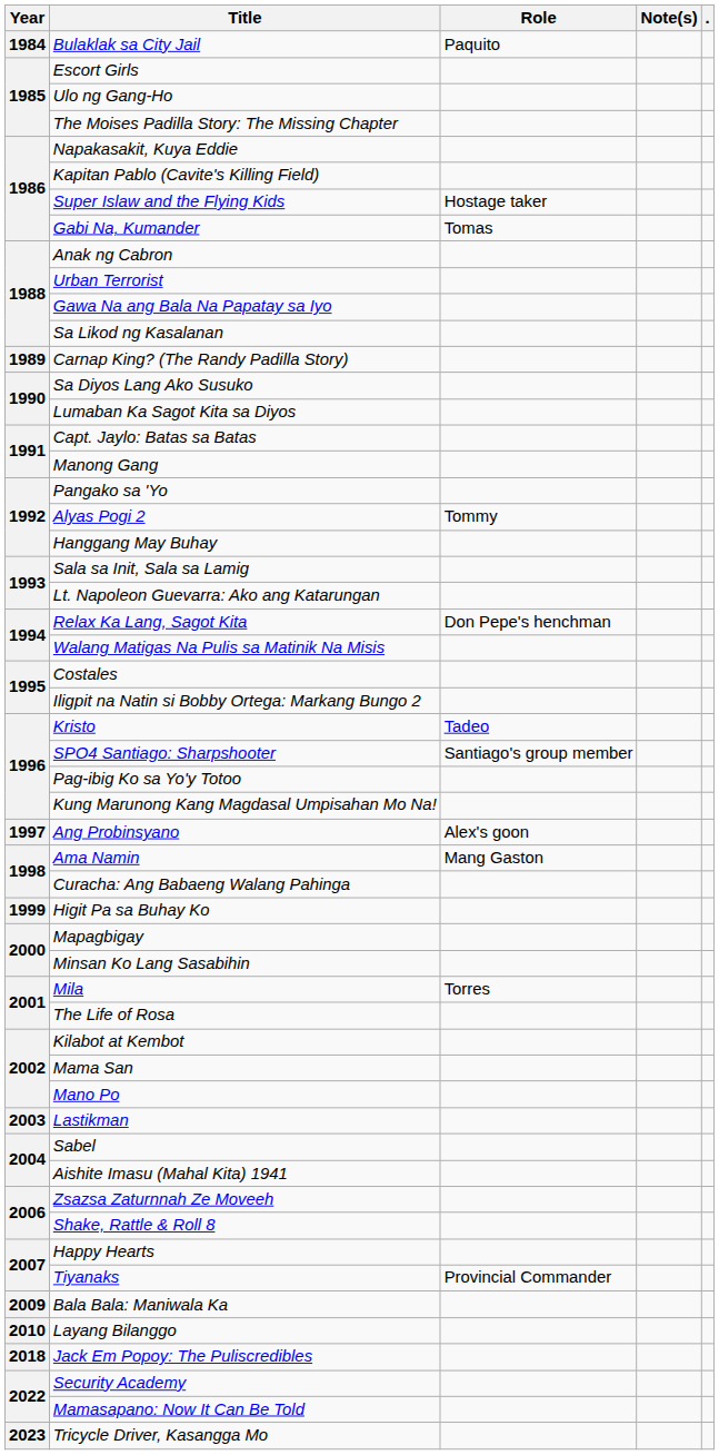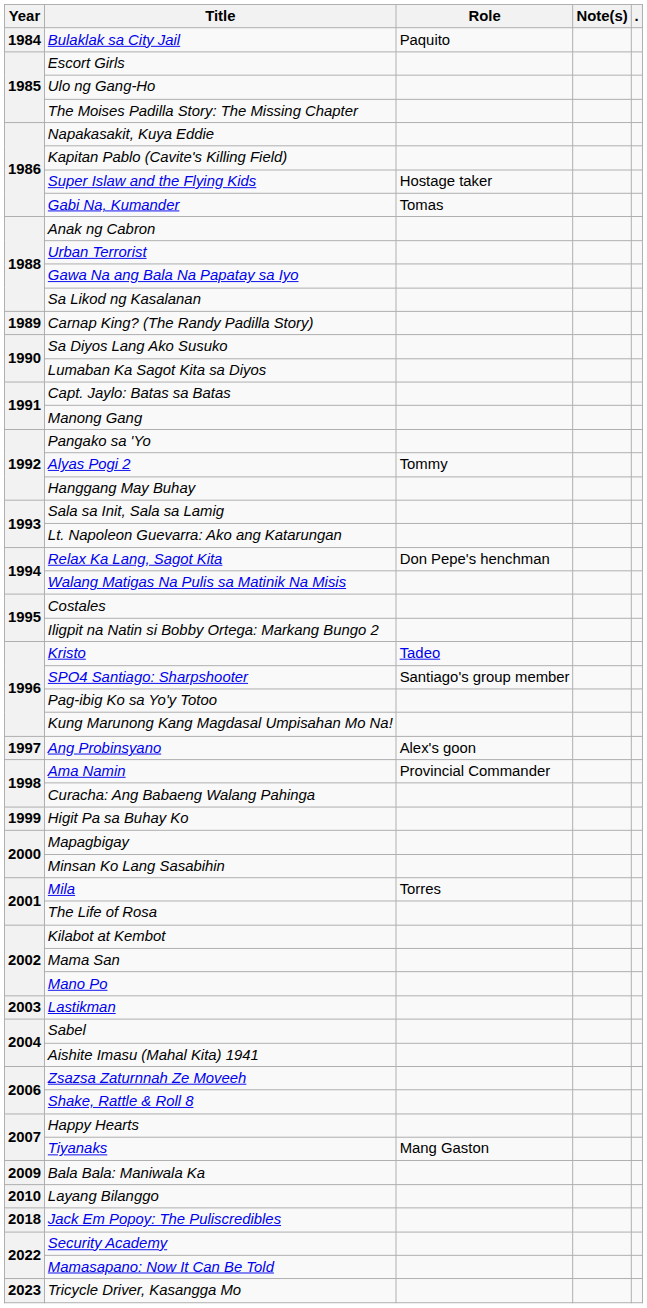 <table class="wikitable plainrowheaders sortable">
 <tr>
 <th scope="col">Year</th>
 <th scope="col">Title</th>
 <th scope="col" class="unsortable">Role</th>
 <th scope="col" class="unsortable">Note(s)</th>
 <th scope="col" class="unsortable">.</th>
 </tr>
 <tr>
 <th scope="row">1984</th>
 <td><em><a href='#'>Bulaklak sa City Jail</a></em></td>
 <td>Paquito</td>
 <td></td>
 <td style="text-align:center;"></td>
 </tr>
 <tr>
 <th rowspan="3" scope="row">1985</th>
 <td><em>Escort Girls</em></td>
 <td></td>
 <td></td>
 <td style="text-align:center;"></td>
 </tr>
 <tr>
 <td><em>Ulo ng Gang-Ho</em></td>
 <td></td>
 <td></td>
 <td style="text-align:center;"></td>
 </tr>
 <tr>
 <td><em>The Moises Padilla Story: The Missing Chapter</em> </td>
 <td></td>
 <td></td>
 <td style="text-align:center;"></td>
 </tr>
 <tr>
 <th rowspan="4" scope="row">1986</th>
 <td><em>Napakasakit, Kuya Eddie</em></td>
 <td></td>
 <td></td>
 <td style="text-align:center;"></td>
 </tr>
 <tr>
 <td><em>Kapitan Pablo (Cavite's Killing Field)</em></td>
 <td></td>
 <td></td>
 <td style="text-align:center;"></td>
 </tr>
 <tr>
 <td><em><a href='#'>Super Islaw and the Flying Kids</a></em></td>
 <td>Hostage taker</td>
 <td></td>
 <td style="text-align:center;"></td>
 </tr>
 <tr>
 <td><em><a href='#'>Gabi Na, Kumander</a></em></td>
 <td>Tomas</td>
 <td></td>
 <td style="text-align:center;"></td>
 </tr>
 <tr>
 <th rowspan="4" scope="row">1988</th>
 <td><em>Anak ng Cabron</em></td>
 <td></td>
 <td></td>
 <td style="text-align:center;"></td>
 </tr>
 <tr>
 <td><em><a href='#'>Urban Terrorist</a></em></td>
 <td></td>
 <td></td>
 <td style="text-align:center;"></td>
 </tr>
 <tr>
 <td><em><a href='#'>Gawa Na ang Bala Na Papatay sa Iyo</a></em></td>
 <td></td>
 <td></td>
 <td style="text-align:center;"></td>
 </tr>
 <tr>
 <td><em>Sa Likod ng Kasalanan</em></td>
 <td></td>
 <td></td>
 <td style="text-align:center;"></td>
 </tr>
 <tr>
 <th scope="row">1989</th>
 <td><em>Carnap King? (The Randy Padilla Story)</em></td>
 <td></td>
 <td></td>
 <td style="text-align:center;"></td>
 </tr>
 <tr>
 <th rowspan="2" scope="row">1990</th>
 <td><em>Sa Diyos Lang Ako Susuko</em></td>
 <td></td>
 <td></td>
 <td style="text-align:center;"></td>
 </tr>
 <tr>
 <td><em>Lumaban Ka Sagot Kita sa Diyos</em></td>
 <td></td>
 <td></td>
 <td style="text-align:center;"></td>
 </tr>
 <tr>
 <th rowspan="2" scope="row">1991</th>
 <td><em>Capt. Jaylo: Batas sa Batas</em></td>
 <td></td>
 <td></td>
 <td style="text-align:center;"></td>
 </tr>
 <tr>
 <td><em>Manong Gang</em></td>
 <td></td>
 <td></td>
 <td style="text-align:center;"></td>
 </tr>
 <tr>
 <th rowspan="3" scope="row">1992</th>
 <td><em>Pangako sa 'Yo</em></td>
 <td></td>
 <td></td>
 <td style="text-align:center;"></td>
 </tr>
 <tr>
 <td><em><a href='#'>Alyas Pogi 2</a></em></td>
 <td>Tommy</td>
 <td></td>
 <td style="text-align:center;"></td>
 </tr>
 <tr>
 <td><em>Hanggang May Buhay</em></td>
 <td></td>
 <td></td>
 <td style="text-align:center;"></td>
 </tr>
 <tr>
 <th rowspan="2" scope="row">1993</th>
 <td><em>Sala sa Init, Sala sa Lamig</em></td>
 <td></td>
 <td></td>
 <td style="text-align:center;"></td>
 </tr>
 <tr>
 <td><em>Lt. Napoleon Guevarra: Ako ang Katarungan</em></td>
 <td></td>
 <td></td>
 <td style="text-align:center;"></td>
 </tr>
 <tr>
 <th rowspan="2" scope="row">1994</th>
 <td><em><a href='#'>Relax Ka Lang, Sagot Kita</a></em></td>
 <td>Don Pepe's henchman</td>
 <td></td>
 <td style="text-align:center;"></td>
 </tr>
 <tr>
 <td><em><a href='#'>Walang Matigas Na Pulis sa Matinik Na Misis</a></em></td>
 <td></td>
 <td></td>
 <td style="text-align:center;"></td>
 </tr>
 <tr>
 <th rowspan="2" scope="row">1995</th>
 <td><em>Costales</em></td>
 <td></td>
 <td></td>
 <td style="text-align:center;"></td>
 </tr>
 <tr>
 <td><em>Iligpit na Natin si Bobby Ortega: Markang Bungo 2</em></td>
 <td></td>
 <td></td>
 <td style="text-align:center;"></td>
 </tr>
 <tr>
 <th rowspan="4" scope="row">1996</th>
 <td><em><a href='#'>Kristo</a></em></td>
 <td><a href='#'>Tadeo</a></td>
 <td></td>
 <td style="text-align:center;"></td>
 </tr>
 <tr>
 <td><em><a href='#'>SPO4 Santiago: Sharpshooter</a></em></td>
 <td>Santiago's group member</td>
 <td></td>
 <td style="text-align:center;"></td>
 </tr>
 <tr>
 <td><em>Pag-ibig Ko sa Yo'y Totoo</em></td>
 <td></td>
 <td></td>
 <td style="text-align:center;"></td>
 </tr>
 <tr>
 <td><em>Kung Marunong Kang Magdasal Umpisahan Mo Na!</em></td>
 <td></td>
 <td></td>
 <td style="text-align:center;"></td>
 </tr>
 <tr>
 <th scope="row">1997</th>
 <td><em><a href='#'>Ang Probinsyano</a></em></td>
 <td>Alex's goon</td>
 <td></td>
 <td style="text-align:center;"></td>
 </tr>
 <tr>
 <th rowspan="2" scope="row">1998</th>
 <td><em><a href='#'>Ama Namin</a></em></td>
-<td>Mang Gaston</td>
+<td>Provincial Commander</td>
 <td></td>
 <td style="text-align:center;"></td>
 </tr>
 <tr>
 <td><em>Curacha: Ang Babaeng Walang Pahinga</em></td>
 <td></td>
 <td></td>
 <td style="text-align:center;"></td>
 </tr>
 <tr>
 <th scope="row">1999</th>
 <td><em>Higit Pa sa Buhay Ko</em></td>
 <td></td>
 <td></td>
 <td style="text-align:center;"></td>
 </tr>
 <tr>
 <th rowspan="2" scope="row">2000</th>
 <td><em>Mapagbigay</em></td>
 <td></td>
 <td></td>
 <td style="text-align:center;"></td>
 </tr>
 <tr>
 <td><em>Minsan Ko Lang Sasabihin</em></td>
 <td></td>
 <td></td>
 <td style="text-align:center;"></td>
 </tr>
 <tr>
 <th rowspan="2" scope="row">2001</th>
 <td><em><a href='#'>Mila</a></em></td>
 <td>Torres</td>
 <td></td>
 <td style="text-align:center;"></td>
 </tr>
 <tr>
 <td><em>The Life of Rosa</em></td>
 <td></td>
 <td></td>
 <td style="text-align:center;"></td>
 </tr>
 <tr>
 <th rowspan="3" scope="row">2002</th>
 <td><em>Kilabot at Kembot</em></td>
 <td></td>
 <td></td>
 <td style="text-align:center;"></td>
 </tr>
 <tr>
 <td><em>Mama San</em></td>
 <td></td>
 <td></td>
 <td style="text-align:center;"></td>
 </tr>
 <tr>
 <td><em><a href='#'>Mano Po</a></em></td>
 <td></td>
 <td></td>
 <td style="text-align:center;"></td>
 </tr>
 <tr>
 <th scope="row">2003</th>
 <td><em><a href='#'>Lastikman</a></em></td>
 <td></td>
 <td></td>
 <td style="text-align:center;"></td>
 </tr>
 <tr>
 <th rowspan="2" scope="row">2004</th>
 <td><em>Sabel</em></td>
 <td></td>
 <td></td>
 <td style="text-align:center;"></td>
 </tr>
 <tr>
 <td><em>Aishite Imasu (Mahal Kita) 1941</em></td>
 <td></td>
 <td></td>
 <td style="text-align:center;"></td>
 </tr>
 <tr>
 <th rowspan="2" scope="row">2006</th>
 <td><em><a href='#'>Zsazsa Zaturnnah Ze Moveeh</a></em></td>
 <td></td>
 <td></td>
 <td style="text-align:center;"></td>
 </tr>
 <tr>
 <td><em><a href='#'>Shake, Rattle & Roll 8</a></em></td>
 <td></td>
 <td></td>
 <td style="text-align:center;"></td>
 </tr>
 <tr>
 <th rowspan="2" scope="row">2007</th>
 <td><em>Happy Hearts</em></td>
 <td></td>
 <td></td>
 <td style="text-align:center;"></td>
 </tr>
 <tr>
 <td><em><a href='#'>Tiyanaks</a></em></td>
-<td>Provincial Commander</td>
+<td>Mang Gaston</td>
 <td></td>
 <td style="text-align:center;"></td>
 </tr>
 <tr>
 <th scope="row">2009</th>
 <td><em>Bala Bala: Maniwala Ka</em></td>
 <td></td>
 <td></td>
 <td style="text-align:center;"></td>
 </tr>
 <tr>
 <th scope="row">2010</th>
 <td><em>Layang Bilanggo</em></td>
 <td></td>
 <td></td>
 <td style="text-align:center;"></td>
 </tr>
 <tr>
 <th scope="row">2018</th>
 <td><em><a href='#'>Jack Em Popoy: The Puliscredibles</a></em></td>
 <td></td>
 <td></td>
 <td style="text-align:center;"></td>
 </tr>
 <tr>
 <th rowspan="2" scope="row">2022</th>
 <td><em><a href='#'>Security Academy</a></em></td>
 <td></td>
 <td></td>
 <td style="text-align:center;"></td>
 </tr>
 <tr>
 <td><em><a href='#'>Mamasapano: Now It Can Be Told</a></em></td>
 <td></td>
 <td></td>
 <td style="text-align:center;"></td>
 </tr>
 <tr>
 <th scope="row">2023</th>
 <td><em>Tricycle Driver, Kasangga Mo</em></td>
 <td></td>
 <td></td>
 <td style="text-align:center;"></td>
 </tr>
 </table>
